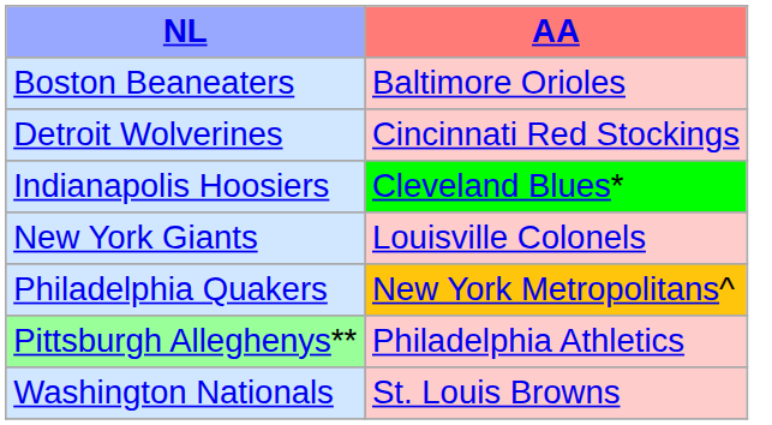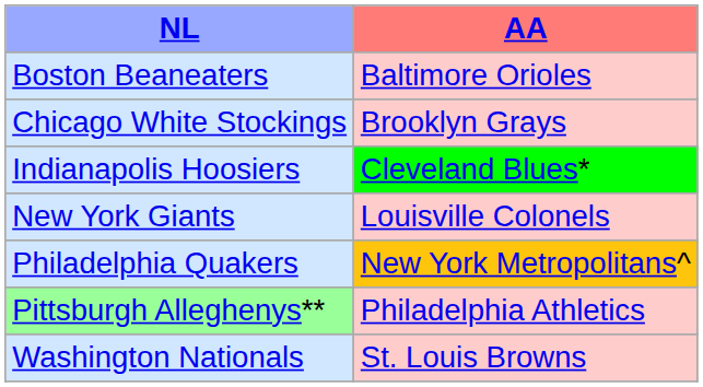 <table class="wikitable" style="font-size:100%;line-height:1.1;">
 <tr>
 <th style="background-color: #99A8FF;"><a href='#'>NL</a></th>
 <th style="background-color: #FF7B77;"><a href='#'>AA</a></th>
 </tr>
 <tr>
 <td style="background-color: #D0E7FF;"><a href='#'>Boston Beaneaters</a></td>
 <td style="background-color: #FFCCCC;"><a href='#'>Baltimore Orioles</a></td>
 </tr>
 <tr>
-<td style="background-color: #D0E7FF;"><a href='#'>Detroit Wolverines</a></td>
-<td style="background-color: #FFCCCC;"><a href='#'>Cincinnati Red Stockings</a></td>
+<td style="background-color: #D0E7FF;"><a href='#'>Chicago White Stockings</a></td>
+<td style="background-color: #FFCCCC;"><a href='#'>Brooklyn Grays</a></td>
 </tr>
 <tr>
 <td style="background-color: #D0E7FF;"><a href='#'>Indianapolis Hoosiers</a></td>
 <td style="background-color: #00FF00;"><a href='#'>Cleveland Blues</a>*</td>
 </tr>
 <tr>
 <td style="background-color: #D0E7FF;"><a href='#'>New York Giants</a></td>
 <td style="background-color: #FFCCCC;"><a href='#'>Louisville Colonels</a></td>
 </tr>
 <tr>
 <td style="background-color: #D0E7FF;"><a href='#'>Philadelphia Quakers</a></td>
 <td style="background-color: #FFC40C;"><a href='#'>New York Metropolitans</a>^</td>
 </tr>
 <tr>
 <td style="background-color: #99FF99;"><a href='#'>Pittsburgh Alleghenys</a>**</td>
 <td style="background-color: #FFCCCC;"><a href='#'>Philadelphia Athletics</a></td>
 </tr>
 <tr>
 <td style="background-color: #D0E7FF;"><a href='#'>Washington Nationals</a></td>
 <td style="background-color: #FFCCCC;"><a href='#'>St. Louis Browns</a></td>
 </tr>
 </table>
